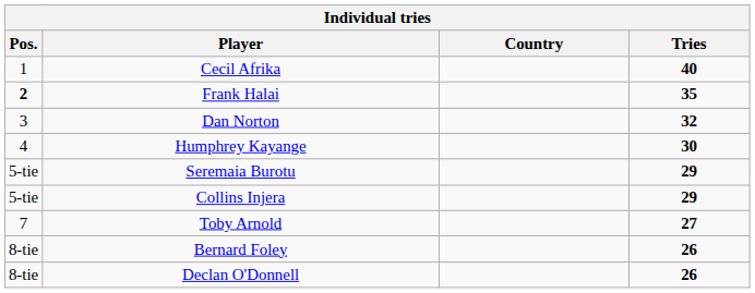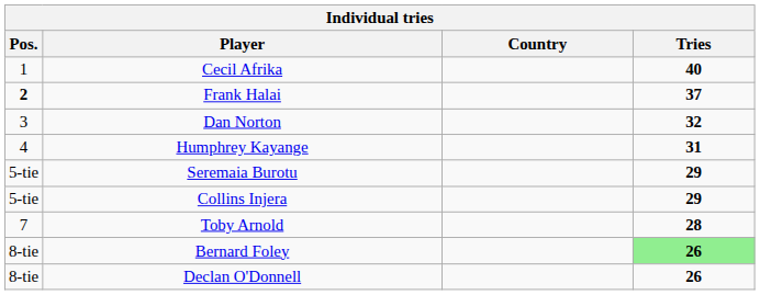 <table class="wikitable" style="text-align:center">
 <tr bgcolor="#efefef">
 <th colspan=4 style="border-right:0px;";>Individual tries <br></th>
 </tr>
 <tr bgcolor="#efefef">
 <th width=5%>Pos.</th>
 <th>Player</th>
 <th>Country</th>
 <th>Tries</th>
 </tr>
 <tr>
 <td>1</td>
 <td><a href='#'>Cecil Afrika</a></td>
 <td></td>
 <td><strong>40</strong></td>
 </tr>
 <tr>
 <td><strong>2</strong></td>
 <td><a href='#'>Frank Halai</a></td>
 <td></td>
-<td><strong>35</strong></td>
+<td><strong>37</strong></td>
 </tr>
 <tr>
 <td>3</td>
 <td><a href='#'>Dan Norton</a></td>
 <td></td>
 <td><strong>32</strong></td>
 </tr>
 <tr>
 <td>4</td>
 <td><a href='#'>Humphrey Kayange</a></td>
 <td></td>
-<td><strong>30</strong></td>
+<td><strong>31</strong></td>
 </tr>
 <tr>
 <td>5-tie</td>
 <td><a href='#'>Seremaia Burotu</a></td>
 <td></td>
 <td><strong>29</strong></td>
 </tr>
 <tr>
 <td>5-tie</td>
 <td><a href='#'>Collins Injera</a></td>
 <td></td>
 <td><strong>29</strong></td>
 </tr>
 <tr>
 <td>7</td>
 <td><a href='#'>Toby Arnold</a></td>
 <td></td>
-<td><strong>27</strong></td>
+<td><strong>28</strong></td>
 </tr>
 <tr>
 <td>8-tie</td>
 <td><a href='#'>Bernard Foley</a></td>
 <td></td>
-<td><strong>26</strong></td>
+<td style="background: lightgreen;"><strong>26</strong></td>
 </tr>
 <tr>
 <td>8-tie</td>
 <td><a href='#'>Declan O'Donnell</a></td>
 <td></td>
 <td><strong>26</strong></td>
 </tr>
 </table>
